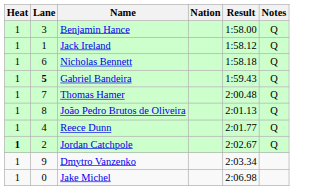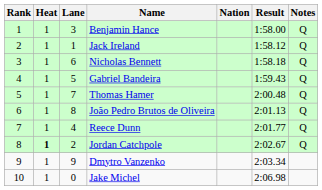 <table class="wikitable sortable" style="text-align:center">
 <tr>
+<th>Rank</th>
 <th>Heat</th>
 <th>Lane</th>
 <th>Name</th>
 <th>Nation</th>
 <th>Result</th>
 <th>Notes</th>
 </tr>
 <tr bgcolor=ccffcc>
 <td>1</td>
+<td>1</td>
 <td>3</td>
 <td align=left><a href='#'>Benjamin Hance</a></td>
 <td align=left></td>
 <td>1:58.00</td>
 <td>Q</td>
 </tr>
 <tr bgcolor=ccffcc>
+<td>2</td>
 <td>1</td>
 <td>1</td>
 <td align=left><a href='#'>Jack Ireland</a></td>
 <td align=left></td>
 <td>1:58.12</td>
 <td>Q</td>
 </tr>
 <tr bgcolor=ccffcc>
+<td>3</td>
 <td>1</td>
 <td>6</td>
 <td align=left><a href='#'>Nicholas Bennett</a></td>
 <td align=left></td>
 <td>1:58.18</td>
 <td>Q</td>
 </tr>
 <tr bgcolor=ccffcc>
+<td>4</td>
 <td>1</td>
-<td><strong>5</strong></td>
+<td>5</td>
 <td align=left><a href='#'>Gabriel Bandeira</a></td>
 <td align=left></td>
 <td>1:59.43</td>
 <td>Q</td>
 </tr>
 <tr bgcolor=ccffcc>
+<td>5</td>
 <td>1</td>
 <td>7</td>
 <td align=left><a href='#'>Thomas Hamer</a></td>
 <td align=left></td>
 <td>2:00.48</td>
 <td>Q</td>
 </tr>
 <tr bgcolor=ccffcc>
+<td>6</td>
 <td>1</td>
 <td>8</td>
 <td align=left><a href='#'>João Pedro Brutos de Oliveira</a></td>
 <td align=left></td>
 <td>2:01.13</td>
 <td>Q</td>
 </tr>
 <tr bgcolor=ccffcc>
+<td>7</td>
 <td>1</td>
 <td>4</td>
 <td align=left><a href='#'>Reece Dunn</a></td>
 <td align=left></td>
 <td>2:01.77</td>
 <td>Q</td>
 </tr>
 <tr bgcolor=ccffcc>
+<td>8</td>
 <td><strong>1</strong></td>
 <td>2</td>
 <td align=left><a href='#'>Jordan Catchpole</a></td>
 <td align=left></td>
 <td>2:02.67</td>
 <td>Q</td>
 </tr>
 <tr>
+<td>9</td>
 <td>1</td>
 <td>9</td>
 <td align=left><a href='#'>Dmytro Vanzenko</a></td>
 <td align=left></td>
 <td>2:03.34</td>
 <td></td>
 </tr>
 <tr>
+<td>10</td>
 <td>1</td>
 <td>0</td>
 <td align=left><a href='#'>Jake Michel</a></td>
 <td align=left></td>
 <td>2:06.98</td>
 <td></td>
 </tr>
 </table>
